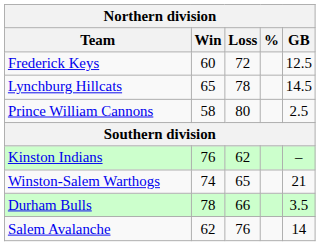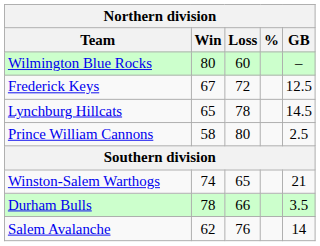 <table class="wikitable">
 <tr>
 <th colspan="5">Northern division</th>
 </tr>
 <tr>
 <th width="60%">Team</th>
 <th>Win</th>
 <th>Loss</th>
 <th>%</th>
 <th>GB</th>
 </tr>
+<tr align=center bgcolor=ccffcc>
+<td align=left><a href='#'>Wilmington Blue Rocks</a></td>
+<td>80</td>
+<td>60</td>
+<td></td>
+<td>–</td>
+</tr>
 <tr align=center>
 <td align=left><a href='#'>Frederick Keys</a></td>
-<td>60</td>
+<td>67</td>
 <td>72</td>
 <td></td>
 <td>12.5</td>
 </tr>
 <tr align=center>
 <td align=left><a href='#'>Lynchburg Hillcats</a></td>
 <td>65</td>
 <td>78</td>
 <td></td>
 <td>14.5</td>
 </tr>
 <tr align=center>
 <td align=left><a href='#'>Prince William Cannons</a></td>
 <td>58</td>
 <td>80</td>
 <td></td>
 <td>2.5</td>
 </tr>
 <tr>
 <th colspan="5">Southern division</th>
-</tr>
-<tr align=center bgcolor=ccffcc>
-<td align=left><a href='#'>Kinston Indians</a></td>
-<td>76</td>
-<td>62</td>
-<td></td>
-<td>–</td>
 </tr>
 <tr align=center>
 <td align=left><a href='#'>Winston-Salem Warthogs</a></td>
 <td>74</td>
 <td>65</td>
 <td></td>
 <td>21</td>
 </tr>
 <tr align=center bgcolor=ccffcc>
 <td align=left><a href='#'>Durham Bulls</a></td>
 <td>78</td>
 <td>66</td>
 <td></td>
 <td>3.5</td>
 </tr>
 <tr align=center>
 <td align=left><a href='#'>Salem Avalanche</a></td>
 <td>62</td>
 <td>76</td>
 <td></td>
 <td>14</td>
 </tr>
 </table>
